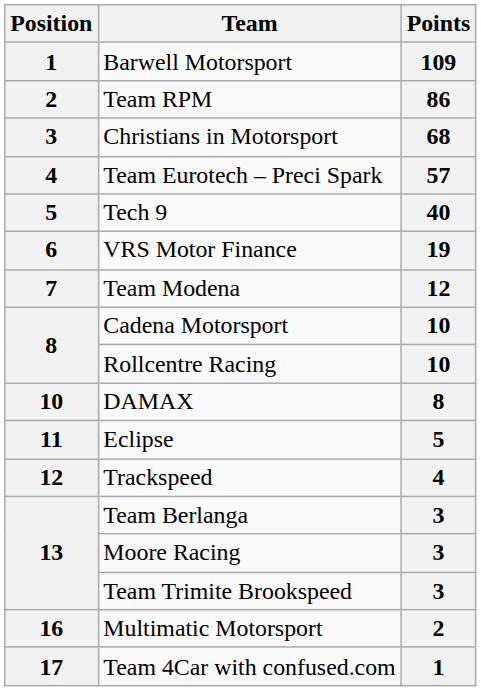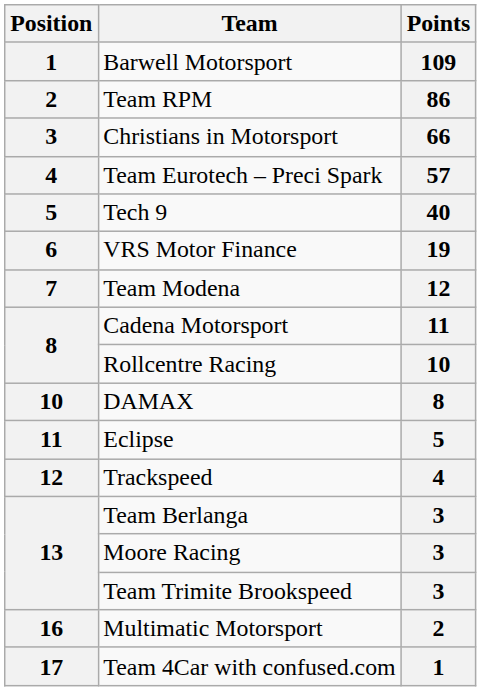 <table class="wikitable">
 <tr>
 <th>Position</th>
 <th>Team</th>
 <th>Points</th>
 </tr>
 <tr>
 <th>1</th>
 <td>Barwell Motorsport</td>
 <th>109</th>
 </tr>
 <tr>
 <th>2</th>
 <td>Team RPM</td>
 <th>86</th>
 </tr>
 <tr>
 <th>3</th>
 <td>Christians in Motorsport</td>
-<th>68</th>
+<th>66</th>
 </tr>
 <tr>
 <th>4</th>
 <td>Team Eurotech – Preci Spark</td>
 <th>57</th>
 </tr>
 <tr>
 <th>5</th>
 <td>Tech 9</td>
 <th>40</th>
 </tr>
 <tr>
 <th>6</th>
 <td>VRS Motor Finance</td>
 <th>19</th>
 </tr>
 <tr>
 <th>7</th>
 <td>Team Modena</td>
 <th>12</th>
 </tr>
 <tr>
 <th rowspan=2>8</th>
 <td>Cadena Motorsport</td>
-<th>10</th>
+<th>11</th>
 </tr>
 <tr>
 <td>Rollcentre Racing</td>
 <th>10</th>
 </tr>
 <tr>
 <th>10</th>
 <td>DAMAX</td>
 <th>8</th>
 </tr>
 <tr>
 <th>11</th>
 <td>Eclipse</td>
 <th>5</th>
 </tr>
 <tr>
 <th>12</th>
 <td>Trackspeed</td>
 <th>4</th>
 </tr>
 <tr>
 <th rowspan=3>13</th>
 <td>Team Berlanga</td>
 <th>3</th>
 </tr>
 <tr>
 <td>Moore Racing</td>
 <th>3</th>
 </tr>
 <tr>
 <td>Team Trimite Brookspeed</td>
 <th>3</th>
 </tr>
 <tr>
 <th>16</th>
 <td>Multimatic Motorsport</td>
 <th>2</th>
 </tr>
 <tr>
 <th>17</th>
 <td>Team 4Car with confused.com</td>
 <th>1</th>
 </tr>
 </table>
